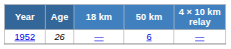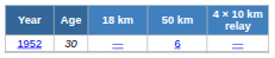 <table class="wikitable" style="font-size:95%; text-align:center; border:grey solid 1px; border-collapse:collapse; background:#ffffff;">
 <tr>
 <th style="background-color:#369; color:white; width:60px;"> Year </th>
 <th style="background-color:#369; color:white; width:40px;"> Age </th>
 <th style="background-color:#4180be; color:white; width:75px;"> 18 km </th>
 <th style="background-color:#4180be; color:white; width:75px;"> 50 km </th>
 <th style="background-color:#4180be; color:white; width:75px;"> 4 × 10 km <br> relay </th>
 </tr>
 <tr>
 <td><a href='#'>1952</a></td>
-<td><em>26</em></td>
+<td><em>30</em></td>
 <td><a href='#'>—</a></td>
 <td><a href='#'>6</a></td>
 <td><a href='#'>—</a></td>
 </tr>
 <tr>
 </tr>
 </table>
